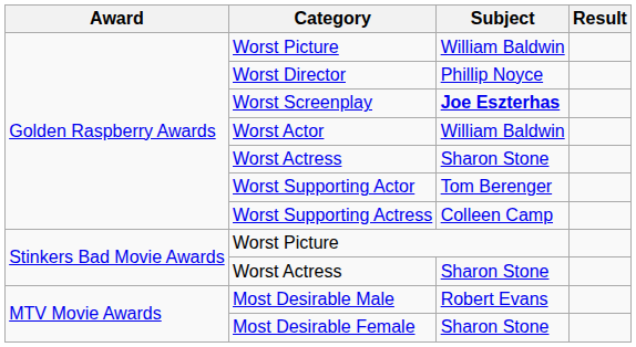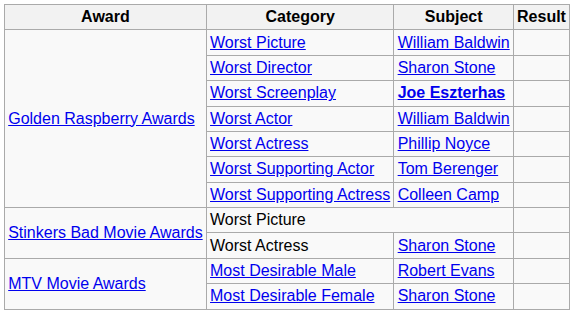 <table class="wikitable">
 <tr>
 <th>Award</th>
 <th>Category</th>
 <th>Subject</th>
 <th>Result</th>
 </tr>
 <tr>
 <td rowspan=7><a href='#'>Golden Raspberry Awards</a></td>
 <td><a href='#'>Worst Picture</a></td>
 <td><a href='#'>William Baldwin</a></td>
 <td></td>
 </tr>
 <tr>
 <td><a href='#'>Worst Director</a></td>
-<td><a href='#'>Phillip Noyce</a></td>
+<td><a href='#'>Sharon Stone</a></td>
 <td></td>
 </tr>
 <tr>
 <td><a href='#'>Worst Screenplay</a></td>
 <td><strong><a href='#'>Joe Eszterhas</a></strong></td>
 <td></td>
 </tr>
 <tr>
 <td><a href='#'>Worst Actor</a></td>
 <td><a href='#'>William Baldwin</a></td>
 <td></td>
 </tr>
 <tr>
 <td><a href='#'>Worst Actress</a></td>
-<td><a href='#'>Sharon Stone</a></td>
+<td><a href='#'>Phillip Noyce</a></td>
 <td></td>
 </tr>
 <tr>
 <td><a href='#'>Worst Supporting Actor</a></td>
 <td><a href='#'>Tom Berenger</a></td>
 <td></td>
 </tr>
 <tr>
 <td><a href='#'>Worst Supporting Actress</a></td>
 <td><a href='#'>Colleen Camp</a></td>
 <td></td>
 </tr>
 <tr>
 <td rowspan=2><a href='#'>Stinkers Bad Movie Awards</a></td>
 <td colspan=2>Worst Picture</td>
 <td></td>
 </tr>
 <tr>
 <td>Worst Actress</td>
 <td><a href='#'>Sharon Stone</a></td>
 <td></td>
 </tr>
 <tr>
 <td rowspan=2><a href='#'>MTV Movie Awards</a></td>
 <td><a href='#'>Most Desirable Male</a></td>
 <td><a href='#'>Robert Evans</a></td>
 <td></td>
 </tr>
 <tr>
 <td><a href='#'>Most Desirable Female</a></td>
 <td><a href='#'>Sharon Stone</a></td>
 <td></td>
 </tr>
 </table>
